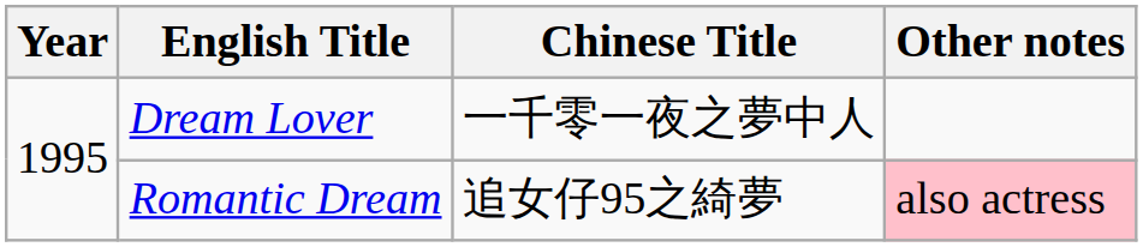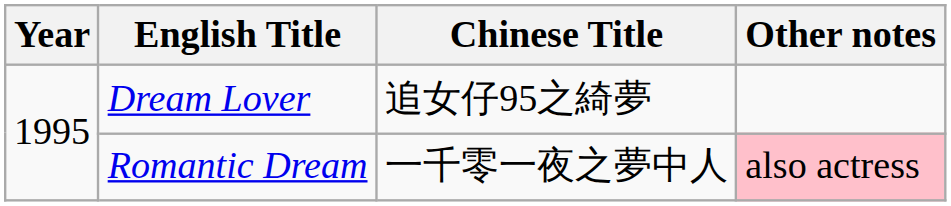 <table class="wikitable">
 <tr>
 <th>Year</th>
 <th>English Title</th>
 <th>Chinese Title</th>
 <th>Other notes</th>
 </tr>
 <tr>
 <td rowspan="2">1995</td>
 <td><em><a href='#'>Dream Lover</a></em></td>
-<td>一千零一夜之夢中人</td>
+<td>追女仔95之綺夢</td>
 <td></td>
 </tr>
 <tr>
 <td><em><a href='#'>Romantic Dream</a></em></td>
-<td>追女仔95之綺夢</td>
+<td>一千零一夜之夢中人</td>
 <td style="background: pink;">also actress</td>
 </tr>
 </table>
